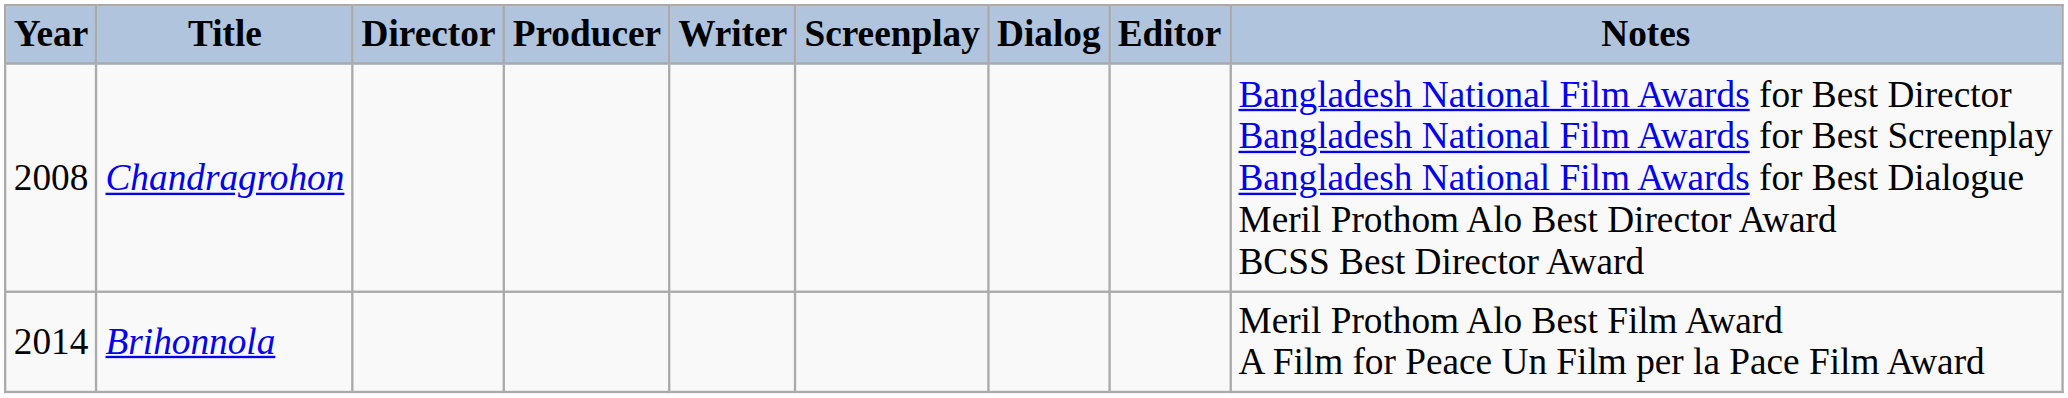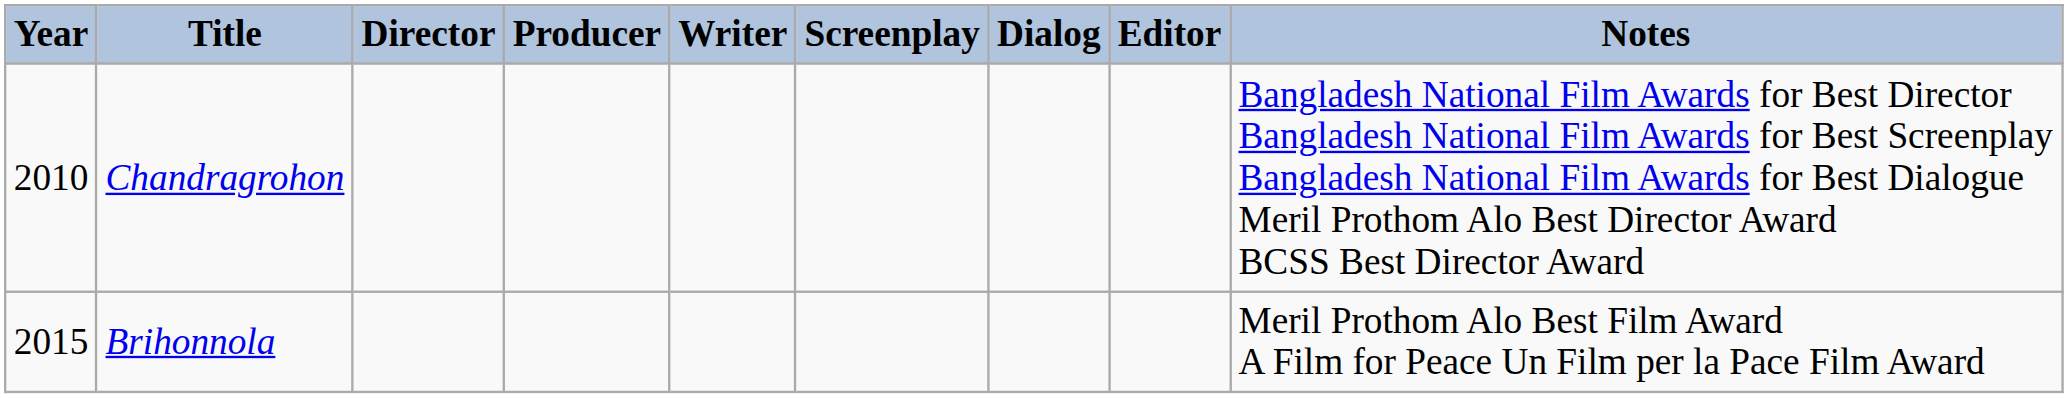 <table class="wikitable">
 <tr style="text-align:center;">
 <th style="background:#B0C4DE;">Year</th>
 <th style="background:#B0C4DE;">Title</th>
 <th style="background:#B0C4DE;">Director</th>
 <th style="background:#B0C4DE;">Producer</th>
 <th style="background:#B0C4DE;">Writer</th>
 <th style="background:#B0C4DE;">Screenplay</th>
 <th style="background:#B0C4DE;">Dialog</th>
 <th style="background:#B0C4DE;">Editor</th>
 <th style="background:#B0C4DE;">Notes</th>
 </tr>
 <tr>
-<td>2008</td>
+<td>2010</td>
 <td><em><a href='#'>Chandragrohon</a></em></td>
 <td></td>
 <td></td>
 <td></td>
 <td></td>
 <td></td>
 <td></td>
 <td><a href='#'>Bangladesh National Film Awards</a> for Best Director <br> <a href='#'>Bangladesh National Film Awards</a> for Best Screenplay<br> <a href='#'>Bangladesh National Film Awards</a> for Best Dialogue<br>Meril Prothom Alo Best Director Award<br>BCSS Best Director Award</td>
 </tr>
 <tr>
-<td>2014</td>
+<td>2015</td>
 <td><em><a href='#'>Brihonnola</a></em></td>
 <td></td>
 <td></td>
 <td></td>
 <td></td>
 <td></td>
 <td></td>
 <td>Meril Prothom Alo Best Film Award<br>A Film for Peace Un Film per la Pace Film Award</td>
 </tr>
 </table>
